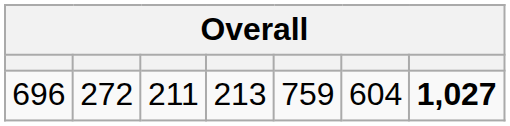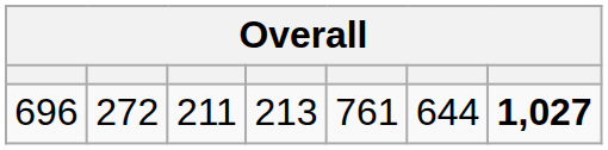 <table class="wikitable" style="text-align: center;">
 <tr>
 <th colspan=7>Overall</th>
 </tr>
 <tr>
 <th style="width:28;"></th>
 <th style="width:28;"></th>
 <th style="width:28;"></th>
 <th style="width:28;"></th>
 <th style="width:28;"></th>
 <th style="width:28;"></th>
 <th style="width:28;"></th>
 </tr>
 <tr>
 <td>696</td>
 <td>272</td>
 <td>211</td>
 <td>213</td>
-<td>759</td>
-<td>604</td>
+<td>761</td>
+<td>644</td>
 <td><strong>1,027</strong></td>
 </tr>
 </table>
